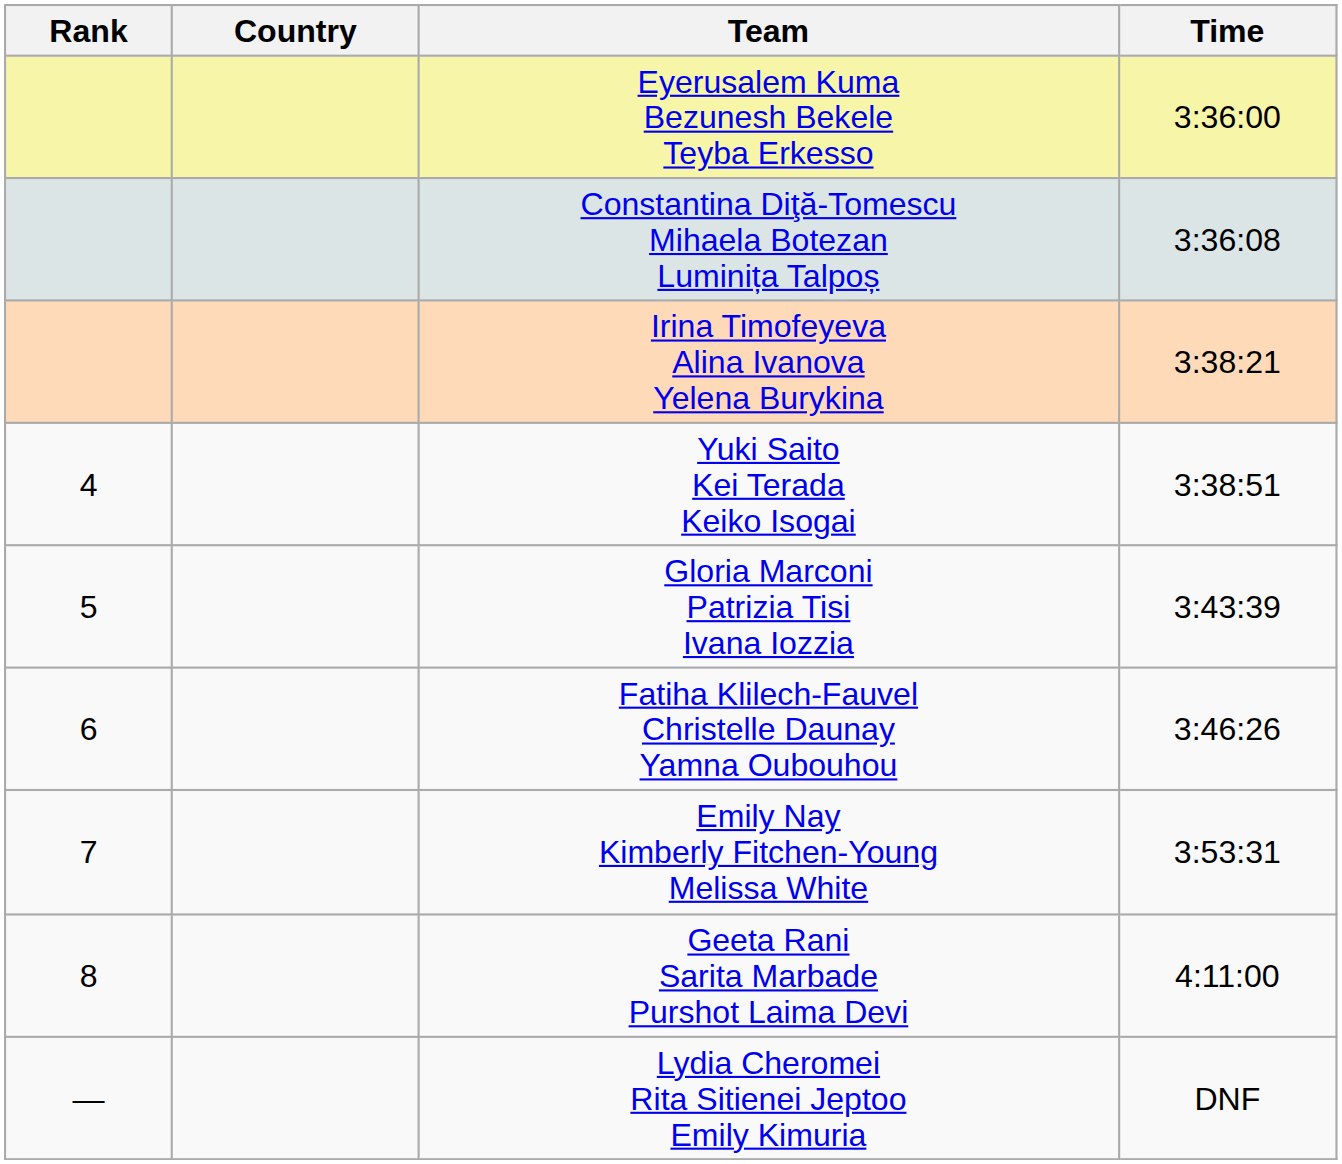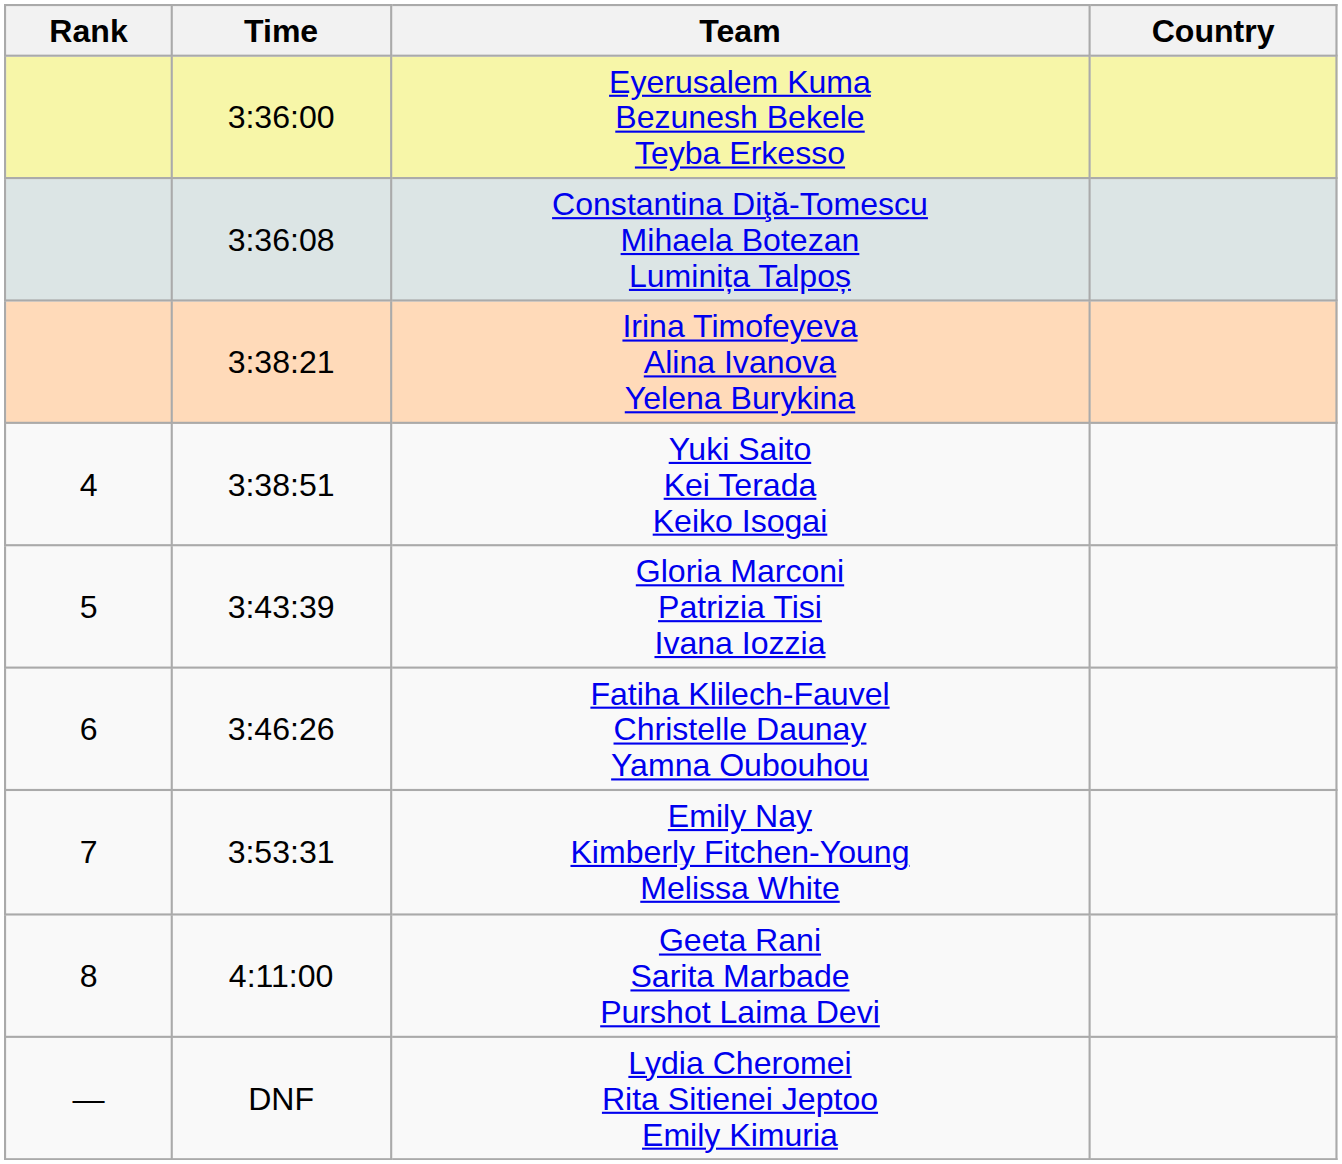 <table class="wikitable sortable" style=" text-align:center; font-size:95%;" width="50%">
 <tr>
 <th>Rank</th>
+<th>Time</th>
+<th>Team</th>
 <th>Country</th>
-<th>Team</th>
-<th>Time</th>
 </tr>
 <tr bgcolor="#F7F6A8">
 <td align=center></td>
+<td>3:36:00</td>
+<td><a href='#'>Eyerusalem Kuma</a><br><a href='#'>Bezunesh Bekele</a><br><a href='#'>Teyba Erkesso</a></td>
 <td></td>
-<td><a href='#'>Eyerusalem Kuma</a><br><a href='#'>Bezunesh Bekele</a><br><a href='#'>Teyba Erkesso</a></td>
-<td>3:36:00</td>
 </tr>
 <tr bgcolor="#DCE5E5">
 <td align=center></td>
+<td>3:36:08</td>
+<td><a href='#'>Constantina Diţă-Tomescu</a><br><a href='#'>Mihaela Botezan</a><br><a href='#'>Luminița Talpoș</a></td>
 <td></td>
-<td><a href='#'>Constantina Diţă-Tomescu</a><br><a href='#'>Mihaela Botezan</a><br><a href='#'>Luminița Talpoș</a></td>
-<td>3:36:08</td>
 </tr>
 <tr bgcolor="#FFDAB9">
 <td align=center></td>
+<td>3:38:21</td>
+<td><a href='#'>Irina Timofeyeva</a><br><a href='#'>Alina Ivanova</a><br><a href='#'>Yelena Burykina</a></td>
 <td></td>
-<td><a href='#'>Irina Timofeyeva</a><br><a href='#'>Alina Ivanova</a><br><a href='#'>Yelena Burykina</a></td>
-<td>3:38:21</td>
 </tr>
 <tr>
 <td align=center>4</td>
+<td>3:38:51</td>
+<td><a href='#'>Yuki Saito</a><br><a href='#'>Kei Terada</a><br><a href='#'>Keiko Isogai</a></td>
 <td></td>
-<td><a href='#'>Yuki Saito</a><br><a href='#'>Kei Terada</a><br><a href='#'>Keiko Isogai</a></td>
-<td>3:38:51</td>
 </tr>
 <tr>
 <td align=center>5</td>
+<td>3:43:39</td>
+<td><a href='#'>Gloria Marconi</a><br><a href='#'>Patrizia Tisi</a><br><a href='#'>Ivana Iozzia</a></td>
 <td></td>
-<td><a href='#'>Gloria Marconi</a><br><a href='#'>Patrizia Tisi</a><br><a href='#'>Ivana Iozzia</a></td>
-<td>3:43:39</td>
 </tr>
 <tr>
 <td align=center>6</td>
+<td>3:46:26</td>
+<td><a href='#'>Fatiha Klilech-Fauvel</a><br><a href='#'>Christelle Daunay</a><br><a href='#'>Yamna Oubouhou</a></td>
 <td></td>
-<td><a href='#'>Fatiha Klilech-Fauvel</a><br><a href='#'>Christelle Daunay</a><br><a href='#'>Yamna Oubouhou</a></td>
-<td>3:46:26</td>
 </tr>
 <tr>
 <td align=center>7</td>
+<td>3:53:31</td>
+<td><a href='#'>Emily Nay</a><br><a href='#'>Kimberly Fitchen-Young</a><br><a href='#'>Melissa White</a></td>
 <td></td>
-<td><a href='#'>Emily Nay</a><br><a href='#'>Kimberly Fitchen-Young</a><br><a href='#'>Melissa White</a></td>
-<td>3:53:31</td>
 </tr>
 <tr>
 <td align=center>8</td>
+<td>4:11:00</td>
+<td><a href='#'>Geeta Rani</a><br><a href='#'>Sarita Marbade</a><br><a href='#'>Purshot Laima Devi</a></td>
 <td></td>
-<td><a href='#'>Geeta Rani</a><br><a href='#'>Sarita Marbade</a><br><a href='#'>Purshot Laima Devi</a></td>
-<td>4:11:00</td>
 </tr>
 <tr>
 <td align=center>—</td>
+<td>DNF</td>
+<td><a href='#'>Lydia Cheromei</a><br><a href='#'>Rita Sitienei Jeptoo</a><br><a href='#'>Emily Kimuria</a></td>
 <td></td>
-<td><a href='#'>Lydia Cheromei</a><br><a href='#'>Rita Sitienei Jeptoo</a><br><a href='#'>Emily Kimuria</a></td>
-<td>DNF</td>
 </tr>
 </table>
